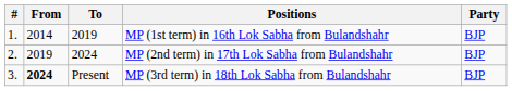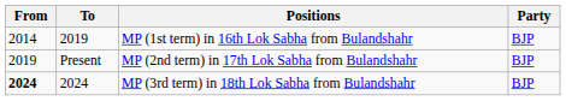 <table class="wikitable sortable" width=50%>
 <tr>
-<th>#</th>
 <th>From</th>
 <th>To</th>
 <th>Positions</th>
 <th>Party</th>
 </tr>
 <tr>
-<td>1.</td>
 <td>2014</td>
 <td>2019</td>
 <td><a href='#'>MP</a> (1st term) in <a href='#'>16th Lok Sabha</a> from <a href='#'>Bulandshahr</a></td>
 <td><a href='#'>BJP</a></td>
 </tr>
 <tr>
-<td>2.</td>
 <td>2019</td>
-<td>2024</td>
+<td>Present</td>
 <td><a href='#'>MP</a> (2nd term) in <a href='#'>17th Lok Sabha</a> from <a href='#'>Bulandshahr</a></td>
 <td><a href='#'>BJP</a></td>
 </tr>
 <tr>
-<td>3.</td>
 <td><strong>2024</strong></td>
-<td>Present</td>
+<td>2024</td>
 <td><a href='#'>MP</a> (3rd term) in <a href='#'>18th Lok Sabha</a> from <a href='#'>Bulandshahr</a></td>
 <td><a href='#'>BJP</a></td>
 </tr>
 </table>
